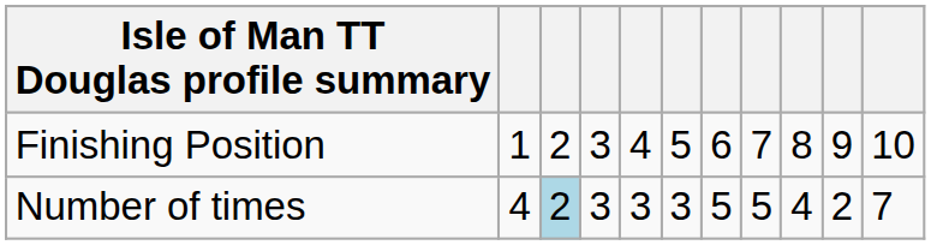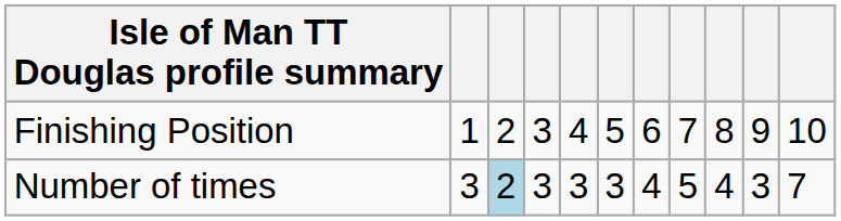 <table class="wikitable">
 <tr style="background:#CCCCCC;">
 <th>Isle of Man TT <br>Douglas profile summary</th>
 <th></th>
 <th></th>
 <th></th>
 <th></th>
 <th></th>
 <th></th>
 <th></th>
 <th></th>
 <th></th>
 <th></th>
 </tr>
 <tr>
 <td>Finishing Position</td>
 <td>1</td>
 <td>2</td>
 <td>3</td>
 <td>4</td>
 <td>5</td>
 <td>6</td>
 <td>7</td>
 <td>8</td>
 <td>9</td>
 <td>10</td>
 </tr>
 <tr>
 <td>Number of times</td>
-<td>4</td>
+<td>3</td>
 <td style="background: lightblue;">2</td>
 <td>3</td>
 <td>3</td>
 <td>3</td>
-<td>5</td>
+<td>4</td>
 <td>5</td>
 <td>4</td>
-<td>2</td>
+<td>3</td>
 <td>7</td>
 </tr>
 </table>
